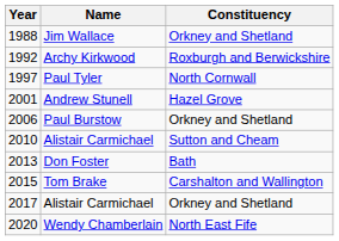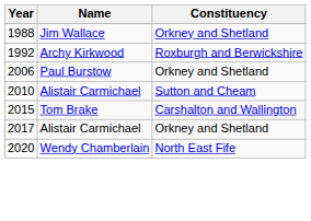 <table class="wikitable sortable">
 <tr>
 <th>Year</th>
 <th>Name</th>
 <th>Constituency</th>
 </tr>
 <tr>
 <td>1988</td>
 <td><a href='#'>Jim Wallace</a></td>
 <td><a href='#'>Orkney and Shetland</a></td>
 </tr>
 <tr>
 <td>1992</td>
 <td><a href='#'>Archy Kirkwood</a></td>
 <td><a href='#'>Roxburgh and Berwickshire</a></td>
 </tr>
 <tr>
-<td>1997</td>
-<td><a href='#'>Paul Tyler</a></td>
-<td><a href='#'>North Cornwall</a></td>
-</tr>
-<tr>
-<td>2001</td>
-<td><a href='#'>Andrew Stunell</a></td>
-<td><a href='#'>Hazel Grove</a></td>
-</tr>
-<tr>
 <td>2006</td>
 <td><a href='#'>Paul Burstow</a></td>
 <td>Orkney and Shetland</td>
 </tr>
 <tr>
 <td>2010</td>
 <td><a href='#'>Alistair Carmichael</a></td>
 <td><a href='#'>Sutton and Cheam</a></td>
-</tr>
-<tr>
-<td>2013</td>
-<td><a href='#'>Don Foster</a></td>
-<td><a href='#'>Bath</a></td>
 </tr>
 <tr>
 <td>2015</td>
 <td><a href='#'>Tom Brake</a></td>
 <td><a href='#'>Carshalton and Wallington</a></td>
 </tr>
 <tr>
 <td>2017</td>
 <td>Alistair Carmichael</td>
 <td>Orkney and Shetland</td>
 </tr>
 <tr>
 <td>2020</td>
 <td><a href='#'>Wendy Chamberlain</a></td>
 <td><a href='#'>North East Fife</a></td>
 </tr>
 </table>
